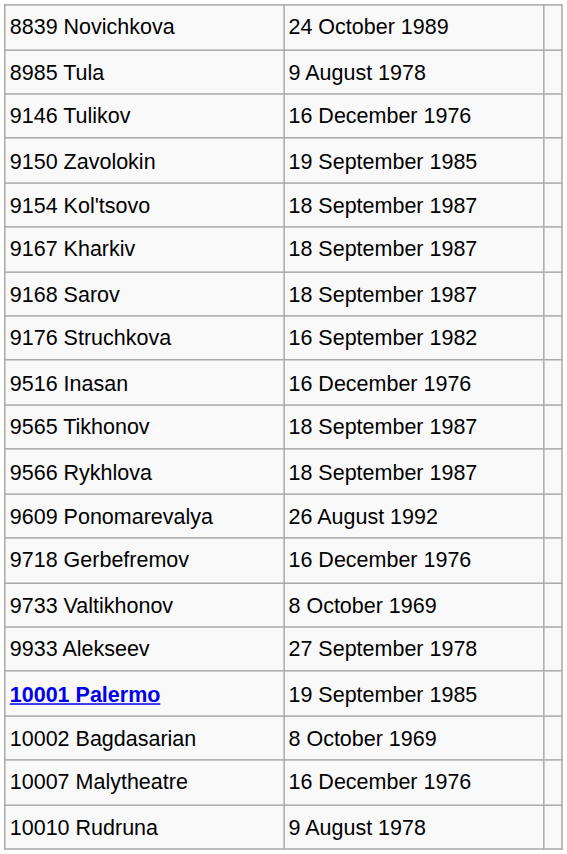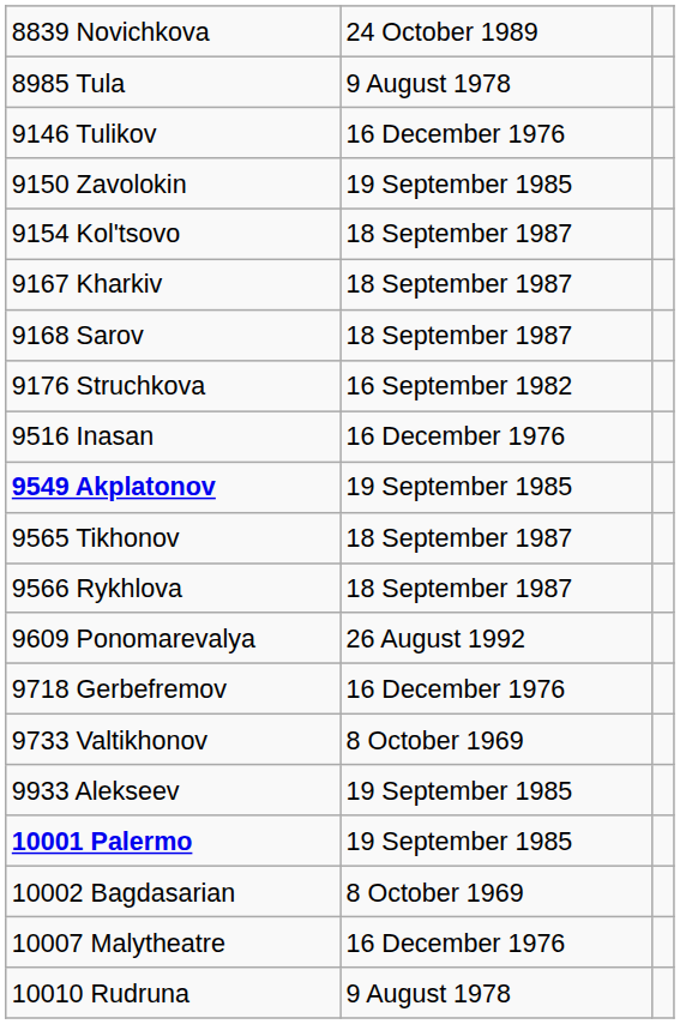 <table class="wikitable" style="font-size: 89%; float: left; width: 26em; margin-right: 1em; height: 560px">
 <tr>
 <td>8839 Novichkova</td>
 <td>24 October 1989</td>
 <td></td>
 </tr>
 <tr>
 <td>8985 Tula</td>
 <td>9 August 1978</td>
 <td> </td>
 </tr>
 <tr>
 <td>9146 Tulikov</td>
 <td>16 December 1976</td>
 <td></td>
 </tr>
 <tr>
 <td>9150 Zavolokin</td>
 <td>19 September 1985</td>
 <td></td>
 </tr>
 <tr>
 <td>9154 Kol'tsovo</td>
 <td>18 September 1987</td>
 <td></td>
 </tr>
 <tr>
 <td>9167 Kharkiv</td>
 <td>18 September 1987</td>
 <td></td>
 </tr>
 <tr>
 <td>9168 Sarov</td>
 <td>18 September 1987</td>
 <td></td>
 </tr>
 <tr>
 <td>9176 Struchkova</td>
 <td>16 September 1982</td>
 <td></td>
 </tr>
 <tr>
 <td>9516 Inasan</td>
 <td>16 December 1976</td>
 <td></td>
 </tr>
 <tr>
+<td><strong><a href='#'>9549 Akplatonov</a></strong></td>
+<td>19 September 1985</td>
+<td> </td>
+</tr>
+<tr>
 <td>9565 Tikhonov</td>
 <td>18 September 1987</td>
 <td></td>
 </tr>
 <tr>
 <td>9566 Rykhlova</td>
 <td>18 September 1987</td>
 <td></td>
 </tr>
 <tr>
 <td>9609 Ponomarevalya</td>
 <td>26 August 1992</td>
 <td></td>
 </tr>
 <tr>
 <td>9718 Gerbefremov</td>
 <td>16 December 1976</td>
 <td></td>
 </tr>
 <tr>
 <td>9733 Valtikhonov</td>
 <td>8 October 1969</td>
 <td> </td>
 </tr>
 <tr>
 <td>9933 Alekseev</td>
-<td>27 September 1978</td>
+<td>19 September 1985</td>
 <td> </td>
 </tr>
 <tr>
 <td><strong><a href='#'>10001 Palermo</a></strong></td>
 <td>19 September 1985</td>
 <td></td>
 </tr>
 <tr>
 <td>10002 Bagdasarian</td>
 <td>8 October 1969</td>
 <td></td>
 </tr>
 <tr>
 <td>10007 Malytheatre</td>
 <td>16 December 1976</td>
 <td></td>
 </tr>
 <tr>
 <td>10010 Rudruna</td>
 <td>9 August 1978</td>
 <td> </td>
 </tr>
 </table>
